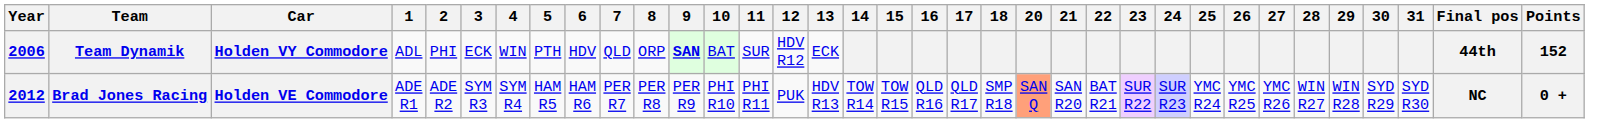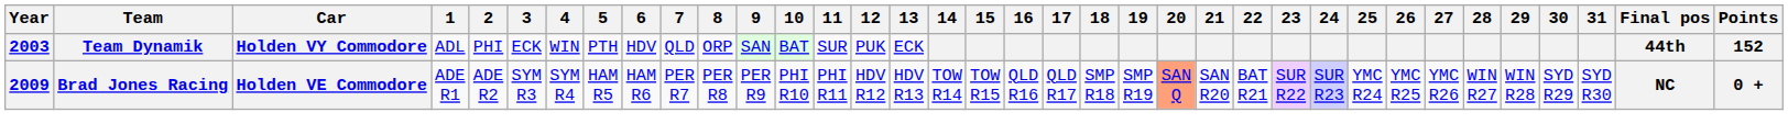 <table class="wikitable" style="text-align:center; font-size:90%">
 <tr>
 <th>Year</th>
 <th>Team</th>
 <th>Car</th>
 <th>1</th>
 <th>2</th>
 <th>3</th>
 <th>4</th>
 <th>5</th>
 <th>6</th>
 <th>7</th>
 <th>8</th>
 <th>9</th>
 <th>10</th>
 <th>11</th>
 <th>12</th>
 <th>13</th>
 <th>14</th>
 <th>15</th>
 <th>16</th>
 <th>17</th>
 <th>18</th>
+<th>19</th>
 <th>20</th>
 <th>21</th>
 <th>22</th>
 <th>23</th>
 <th>24</th>
 <th>25</th>
 <th>26</th>
 <th>27</th>
 <th>28</th>
 <th>29</th>
 <th>30</th>
 <th>31</th>
 <th>Final pos</th>
 <th>Points</th>
 </tr>
 <tr>
-<th><a href='#'>2006</a></th>
+<th><a href='#'>2003</a></th>
 <th><a href='#'>Team Dynamik</a></th>
 <th><a href='#'>Holden VY Commodore</a></th>
 <td><a href='#'>ADL</a></td>
 <td><a href='#'>PHI</a></td>
 <td><a href='#'>ECK</a></td>
 <td><a href='#'>WIN</a></td>
 <td><a href='#'>PTH</a></td>
 <td><a href='#'>HDV</a></td>
 <td><a href='#'>QLD</a></td>
 <td><a href='#'>ORP</a></td>
-<td style="background:#dfffdf;"><strong><a href='#'>SAN</a><br></strong></td>
+<td style="background:#dfffdf;"><a href='#'>SAN</a><br></td>
 <td style="background:#dfffdf;"><a href='#'>BAT</a><br></td>
 <td><a href='#'>SUR</a></td>
-<td><a href='#'>HDV<br>R12</a></td>
+<td><a href='#'>PUK</a></td>
 <td><a href='#'>ECK</a></td>
+<th></th>
 <th></th>
 <th></th>
 <th></th>
 <th></th>
 <th></th>
 <th></th>
 <th></th>
 <th></th>
 <th></th>
 <th></th>
 <th></th>
 <th></th>
 <th></th>
 <th></th>
 <th></th>
 <th></th>
 <th></th>
 <th>44th</th>
 <th>152</th>
 </tr>
 <tr>
-<th><a href='#'>2012</a></th>
+<th><a href='#'>2009</a></th>
 <th><a href='#'>Brad Jones Racing</a></th>
 <th><a href='#'>Holden VE Commodore</a></th>
 <td><a href='#'>ADE<br>R1</a></td>
 <td><a href='#'>ADE<br>R2</a></td>
 <td><a href='#'>SYM<br>R3</a></td>
 <td><a href='#'>SYM<br>R4</a></td>
 <td><a href='#'>HAM<br>R5</a></td>
 <td><a href='#'>HAM<br>R6</a></td>
 <td><a href='#'>PER<br>R7</a></td>
 <td><a href='#'>PER<br>R8</a></td>
 <td><a href='#'>PER<br>R9</a></td>
 <td><a href='#'>PHI<br>R10</a></td>
 <td><a href='#'>PHI<br>R11</a></td>
-<td><a href='#'>PUK</a></td>
+<td><a href='#'>HDV<br>R12</a></td>
 <td><a href='#'>HDV<br>R13</a></td>
 <td><a href='#'>TOW<br>R14</a></td>
 <td><a href='#'>TOW<br>R15</a></td>
 <td><a href='#'>QLD<br>R16</a></td>
 <td><a href='#'>QLD<br>R17</a></td>
 <td><a href='#'>SMP<br>R18</a></td>
+<td><a href='#'>SMP<br>R19</a></td>
 <td style="background: lightsalmon;"><a href='#'>SAN<br>Q</a></td>
 <td><a href='#'>SAN<br>R20</a></td>
 <td><a href='#'>BAT<br>R21</a></td>
 <td style="background:#EFCFFF;"><a href='#'>SUR<br>R22</a><br></td>
 <td style="background:#cfcfff;"><a href='#'>SUR<br>R23</a><br></td>
 <td><a href='#'>YMC<br>R24</a></td>
 <td><a href='#'>YMC<br>R25</a></td>
 <td><a href='#'>YMC<br>R26</a></td>
 <td><a href='#'>WIN<br>R27</a></td>
 <td><a href='#'>WIN<br>R28</a></td>
 <td><a href='#'>SYD<br>R29</a></td>
 <td><a href='#'>SYD<br>R30</a></td>
 <th>NC</th>
 <th>0 +</th>
 </tr>
 </table>
